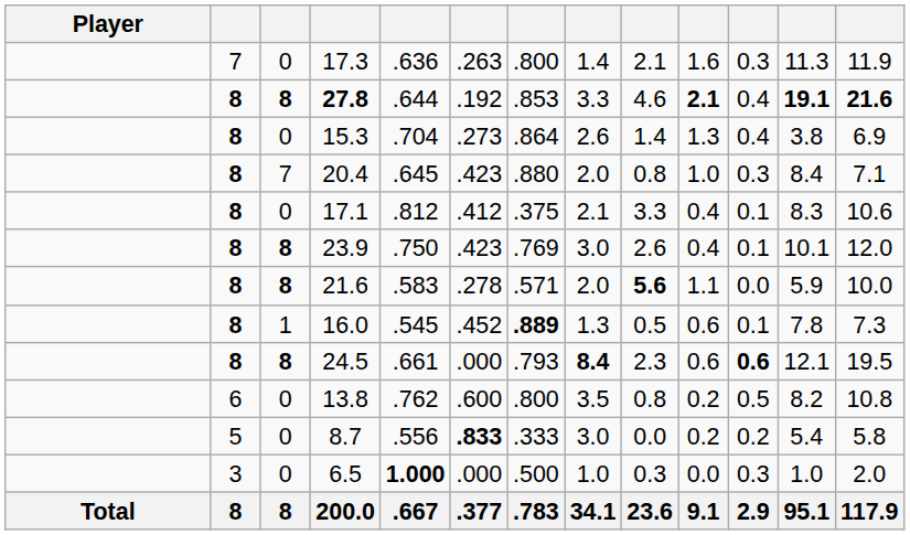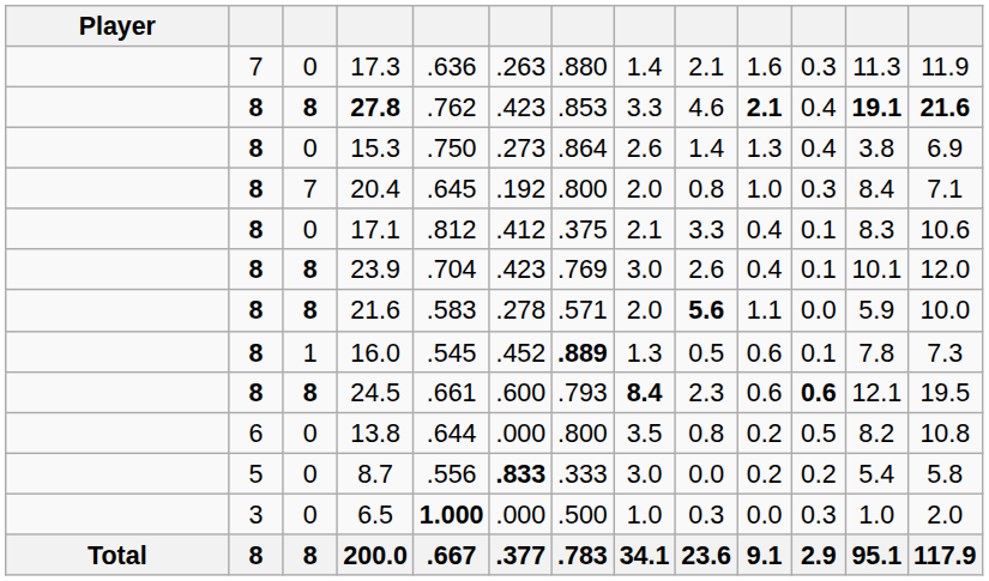 <table class="wikitable sortable" style="text-align:center; font-size:95%">
 <tr>
 <th scope="col" width="125px">Player</th>
 <th scope="col" width="25px"></th>
 <th scope="col" width="25px"></th>
 <th scope="col" width="25px"></th>
 <th scope="col" width="25px"></th>
 <th scope="col" width="25px"></th>
 <th scope="col" width="25px"></th>
 <th scope="col" width="25px"></th>
 <th scope="col" width="25px"></th>
 <th scope="col" width="25px"></th>
 <th scope="col" width="25px"></th>
 <th scope="col" width="25px"></th>
 <th scope="col" width="25px"></th>
 </tr>
 <tr>
 <td></td>
 <td>7</td>
 <td>0</td>
 <td>17.3</td>
 <td>.636</td>
 <td>.263</td>
-<td>.800</td>
+<td>.880</td>
 <td>1.4</td>
 <td>2.1</td>
 <td>1.6</td>
 <td>0.3</td>
 <td>11.3</td>
 <td>11.9</td>
 </tr>
 <tr>
 <td></td>
 <td><strong>8</strong></td>
 <td><strong>8</strong></td>
 <td><strong>27.8</strong></td>
-<td>.644</td>
-<td>.192</td>
+<td>.762</td>
+<td>.423</td>
 <td>.853</td>
 <td>3.3</td>
 <td>4.6</td>
 <td><strong>2.1</strong></td>
 <td>0.4</td>
 <td><strong>19.1</strong></td>
 <td><strong>21.6</strong></td>
 </tr>
 <tr>
 <td></td>
 <td><strong>8</strong></td>
 <td>0</td>
 <td>15.3</td>
-<td>.704</td>
+<td>.750</td>
 <td>.273</td>
 <td>.864</td>
 <td>2.6</td>
 <td>1.4</td>
 <td>1.3</td>
 <td>0.4</td>
 <td>3.8</td>
 <td>6.9</td>
 </tr>
 <tr>
 <td></td>
 <td><strong>8</strong></td>
 <td>7</td>
 <td>20.4</td>
 <td>.645</td>
-<td>.423</td>
-<td>.880</td>
+<td>.192</td>
+<td>.800</td>
 <td>2.0</td>
 <td>0.8</td>
 <td>1.0</td>
 <td>0.3</td>
 <td>8.4</td>
 <td>7.1</td>
 </tr>
 <tr>
 <td></td>
 <td><strong>8</strong></td>
 <td>0</td>
 <td>17.1</td>
 <td>.812</td>
 <td>.412</td>
 <td>.375</td>
 <td>2.1</td>
 <td>3.3</td>
 <td>0.4</td>
 <td>0.1</td>
 <td>8.3</td>
 <td>10.6</td>
 </tr>
 <tr>
 <td></td>
 <td><strong>8</strong></td>
 <td><strong>8</strong></td>
 <td>23.9</td>
-<td>.750</td>
+<td>.704</td>
 <td>.423</td>
 <td>.769</td>
 <td>3.0</td>
 <td>2.6</td>
 <td>0.4</td>
 <td>0.1</td>
 <td>10.1</td>
 <td>12.0</td>
 </tr>
 <tr>
 <td></td>
 <td><strong>8</strong></td>
 <td><strong>8</strong></td>
 <td>21.6</td>
 <td>.583</td>
 <td>.278</td>
 <td>.571</td>
 <td>2.0</td>
 <td><strong>5.6</strong></td>
 <td>1.1</td>
 <td>0.0</td>
 <td>5.9</td>
 <td>10.0</td>
 </tr>
 <tr>
 <td></td>
 <td><strong>8</strong></td>
 <td>1</td>
 <td>16.0</td>
 <td>.545</td>
 <td>.452</td>
 <td><strong>.889</strong></td>
 <td>1.3</td>
 <td>0.5</td>
 <td>0.6</td>
 <td>0.1</td>
 <td>7.8</td>
 <td>7.3</td>
 </tr>
 <tr>
 <td></td>
 <td><strong>8</strong></td>
 <td><strong>8</strong></td>
 <td>24.5</td>
 <td>.661</td>
-<td>.000</td>
+<td>.600</td>
 <td>.793</td>
 <td><strong>8.4</strong></td>
 <td>2.3</td>
 <td>0.6</td>
 <td><strong>0.6</strong></td>
 <td>12.1</td>
 <td>19.5</td>
 </tr>
 <tr>
 <td></td>
 <td>6</td>
 <td>0</td>
 <td>13.8</td>
-<td>.762</td>
-<td>.600</td>
+<td>.644</td>
+<td>.000</td>
 <td>.800</td>
 <td>3.5</td>
 <td>0.8</td>
 <td>0.2</td>
 <td>0.5</td>
 <td>8.2</td>
 <td>10.8</td>
 </tr>
 <tr>
 <td></td>
 <td>5</td>
 <td>0</td>
 <td>8.7</td>
 <td>.556</td>
 <td><strong>.833</strong></td>
 <td>.333</td>
 <td>3.0</td>
 <td>0.0</td>
 <td>0.2</td>
 <td>0.2</td>
 <td>5.4</td>
 <td>5.8</td>
 </tr>
 <tr>
 <td></td>
 <td>3</td>
 <td>0</td>
 <td>6.5</td>
 <td><strong>1.000</strong></td>
 <td>.000</td>
 <td>.500</td>
 <td>1.0</td>
 <td>0.3</td>
 <td>0.0</td>
 <td>0.3</td>
 <td>1.0</td>
 <td>2.0</td>
 </tr>
 <tr class="sortbottom">
 <th>Total</th>
 <th>8</th>
 <th>8</th>
 <th>200.0</th>
 <th>.667</th>
 <th>.377</th>
 <th>.783</th>
 <th>34.1</th>
 <th>23.6</th>
 <th>9.1</th>
 <th>2.9</th>
 <th>95.1</th>
 <th>117.9</th>
 </tr>
 </table>
